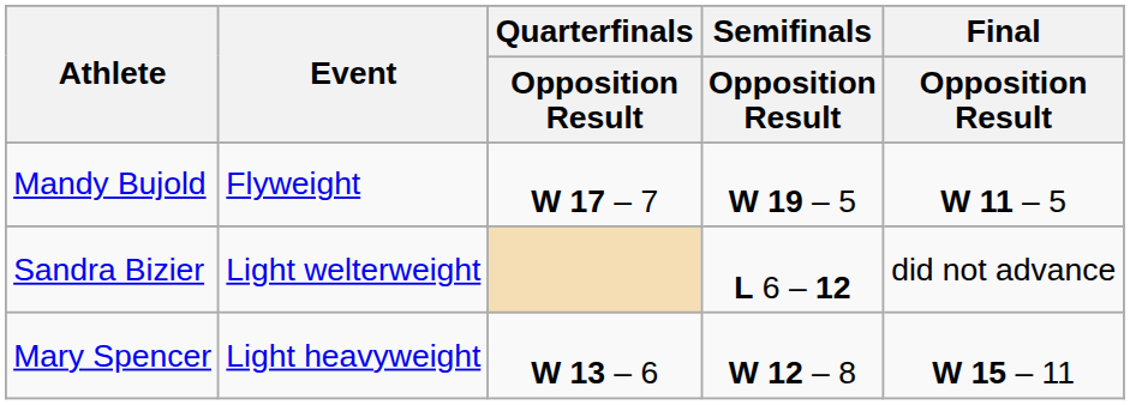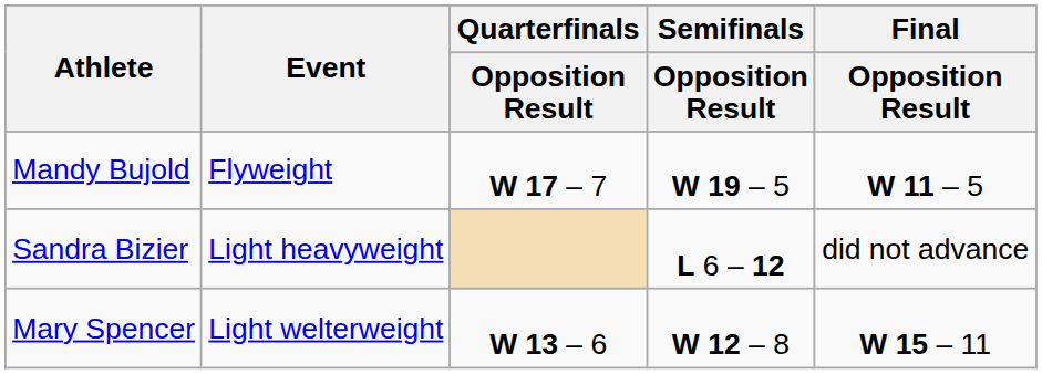 <table class="wikitable" border="1" style="font-size:90%">
 <tr>
 <th rowspan=2>Athlete</th>
 <th rowspan=2>Event</th>
 <th>Quarterfinals</th>
 <th>Semifinals</th>
 <th>Final</th>
 </tr>
 <tr>
 <th>Opposition<br>Result</th>
 <th>Opposition<br>Result</th>
 <th>Opposition<br>Result</th>
 </tr>
 <tr>
 <td><a href='#'>Mandy Bujold</a></td>
 <td><a href='#'>Flyweight</a></td>
 <td align=center><br> <strong>W</strong> <strong>17</strong> – 7</td>
 <td align=center><br> <strong>W</strong> <strong>19</strong> – 5</td>
 <td align=center><br> <strong>W</strong> <strong>11</strong> – 5<br></td>
 </tr>
 <tr>
 <td><a href='#'>Sandra Bizier</a></td>
-<td><a href='#'>Light welterweight</a></td>
+<td><a href='#'>Light heavyweight</a></td>
 <td bgcolor=wheat></td>
 <td align=center><br> <strong>L</strong> 6 – <strong>12</strong><br></td>
 <td align="center" colspan="7">did not advance</td>
 </tr>
 <tr>
 <td><a href='#'>Mary Spencer</a></td>
-<td><a href='#'>Light heavyweight</a></td>
+<td><a href='#'>Light welterweight</a></td>
 <td align=center><br> <strong>W</strong> <strong>13</strong> – 6</td>
 <td align=center><br> <strong>W</strong> <strong>12</strong> – 8</td>
 <td align=center><br> <strong>W</strong> <strong>15</strong> – 11<br></td>
 </tr>
 </table>
